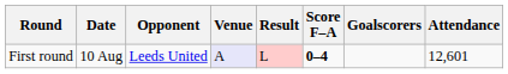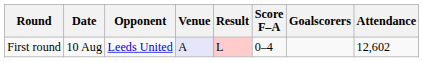 <table class="wikitable">
 <tr>
 <th>Round</th>
 <th>Date</th>
 <th>Opponent</th>
 <th>Venue</th>
 <th>Result</th>
 <th>Score<br>F–A</th>
 <th>Goalscorers</th>
 <th>Attendance</th>
 </tr>
 <tr>
 <td>First round</td>
 <td>10 Aug</td>
 <td><a href='#'>Leeds United</a></td>
 <td style="background: lavender;">A</td>
 <td bgcolor="#FFCCCC">L</td>
-<td><strong>0–4</strong></td>
+<td>0–4</td>
 <td></td>
-<td>12,601</td>
+<td>12,602</td>
 </tr>
 </table>
